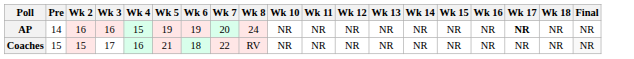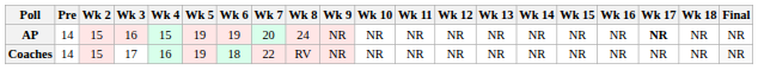 <table class="wikitable" style="white-space:nowrap;">
 <tr>
 <th>Poll</th>
 <th>Pre</th>
 <th>Wk 2</th>
 <th>Wk 3</th>
 <th>Wk 4</th>
 <th>Wk 5</th>
 <th>Wk 6</th>
 <th>Wk 7</th>
 <th>Wk 8</th>
+<th>Wk 9</th>
 <th>Wk 10</th>
 <th>Wk 11</th>
 <th>Wk 12</th>
 <th>Wk 13</th>
 <th>Wk 14</th>
 <th>Wk 15</th>
 <th>Wk 16</th>
 <th>Wk 17</th>
 <th>Wk 18</th>
 <th>Final</th>
 </tr>
 <tr style="text-align:center;">
 <th>AP</th>
 <td style="background:#FFF;">14</td>
-<td style="background:#FFE6E6;">16</td>
+<td style="background:#FFE6E6;">15</td>
 <td style="background:#FFE6E6;">16</td>
 <td style="background:#D8FFEB;">15</td>
 <td style="background:#FFE6E6;">19</td>
 <td style="background:#FFE6E6;">19</td>
 <td style="background:#D8FFEB;">20</td>
 <td style="background:#FFE6E6;">24</td>
+<td style="background:#FFE6E6;">NR</td>
 <td style="background:#FFF;">NR</td>
 <td style="background:#FFF;">NR</td>
 <td style="background:#FFF;">NR</td>
 <td style="background:#FFF;">NR</td>
 <td style="background:#FFF;">NR</td>
 <td style="background:#FFF;">NR</td>
 <td style="background:#FFF;">NR</td>
 <td style="background:#FFF;"><strong>NR</strong></td>
 <td style="background:#FFF;">NR</td>
 <td style="background:#FFF;">NR</td>
 </tr>
 <tr style="text-align:center;">
 <th>Coaches</th>
-<td style="background:#FFF;">15</td>
+<td style="background:#FFF;">14</td>
 <td style="background:#FFE6E6;">15</td>
 <td style="background:#FFF;">17</td>
 <td style="background:#D8FFEB;">16</td>
-<td style="background:#FFE6E6;">21</td>
+<td style="background:#FFE6E6;">19</td>
 <td style="background:#D8FFEB;">18</td>
 <td style="background:#FFE6E6;">22</td>
 <td style="background:#FFE6E6;">RV</td>
+<td style="background:#FFE6E6;">NR</td>
 <td style="background:#FFF;">NR</td>
 <td style="background:#FFF;">NR</td>
 <td style="background:#FFF;">NR</td>
 <td style="background:#FFF;">NR</td>
 <td style="background:#FFF;">NR</td>
 <td style="background:#FFF;">NR</td>
 <td style="background:#FFF;">NR</td>
 <td style="background:#FFF;">NR</td>
 <td style="background:#FFF;">NR</td>
 <td>NR</td>
 </tr>
 </table>
